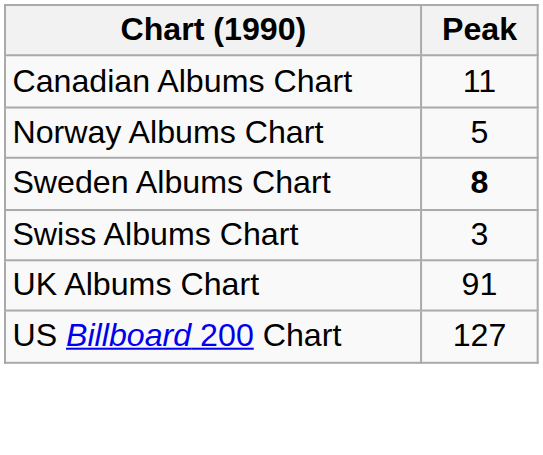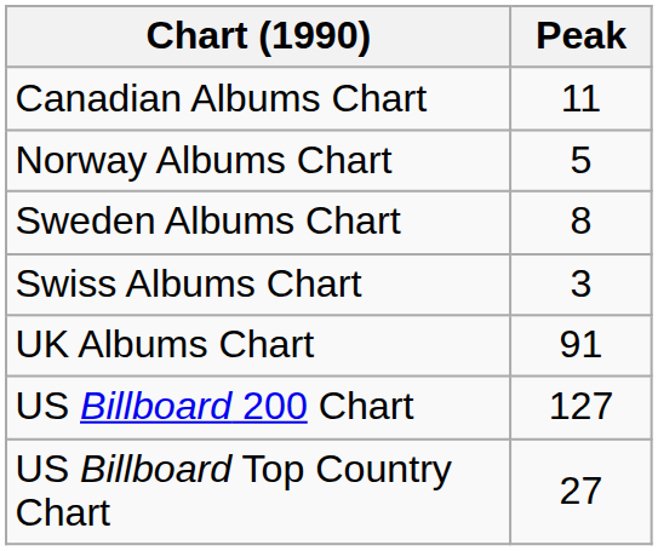 <table class="wikitable sortable" border="1">
 <tr>
 <th width="200px">Chart (1990)</th>
 <th width="50px">Peak</th>
 </tr>
 <tr>
 <td>Canadian Albums Chart</td>
 <td align="center">11</td>
 </tr>
 <tr>
 <td>Norway Albums Chart</td>
 <td align="center">5</td>
 </tr>
 <tr>
 <td>Sweden Albums Chart</td>
-<td align="center"><strong>8</strong></td>
+<td align="center">8</td>
 </tr>
 <tr>
 <td>Swiss Albums Chart</td>
 <td align="center">3</td>
 </tr>
 <tr>
 <td>UK Albums Chart</td>
 <td align="center">91</td>
 </tr>
 <tr>
 <td>US <a href='#'><em>Billboard</em> 200</a> Chart</td>
 <td align="center">127</td>
 </tr>
+<tr>
+<td>US <em>Billboard</em> Top Country Chart</td>
+<td align="center">27</td>
+</tr>
 </table>
